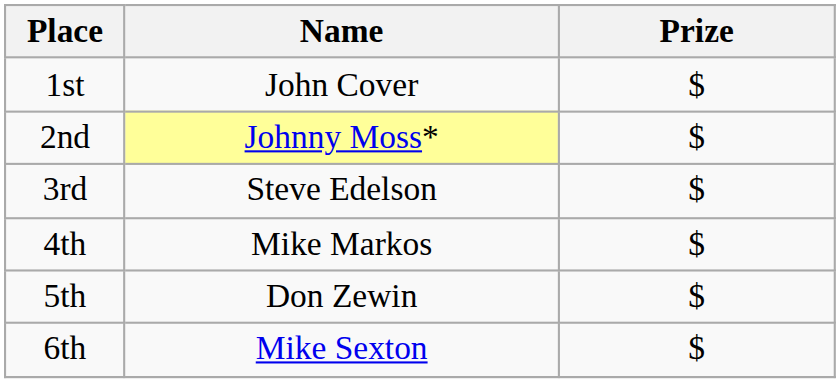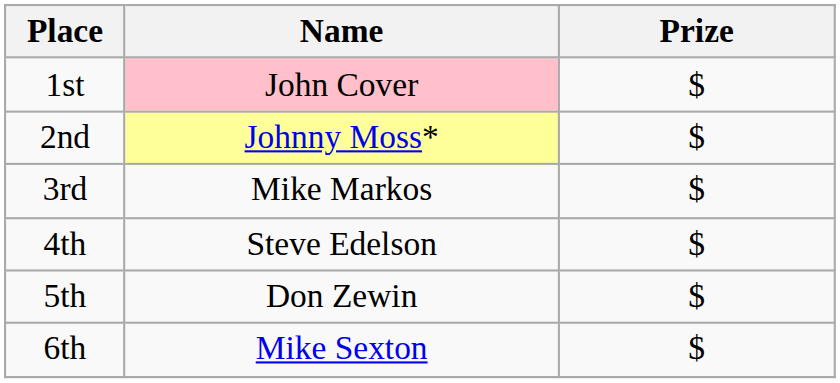 <table class="wikitable">
 <tr>
 <th width="50">Place</th>
 <th width="200">Name</th>
 <th width="125">Prize</th>
 </tr>
 <tr>
 <td align = "center">1st</td>
-<td align = "center">John Cover</td>
+<td align = "center" style="background: pink;">John Cover</td>
 <td align = "center">$</td>
 </tr>
 <tr>
 <td align = "center">2nd</td>
 <td align = "center" bgcolor="#FFFF99"><a href='#'>Johnny Moss</a>*</td>
 <td align = "center">$</td>
 </tr>
 <tr>
 <td align = "center">3rd</td>
-<td align = "center">Steve Edelson</td>
+<td align = "center">Mike Markos</td>
 <td align = "center">$</td>
 </tr>
 <tr>
 <td align = "center">4th</td>
-<td align = "center">Mike Markos</td>
+<td align = "center">Steve Edelson</td>
 <td align = "center">$</td>
 </tr>
 <tr>
 <td align = "center">5th</td>
 <td align = "center">Don Zewin</td>
 <td align = "center">$</td>
 </tr>
 <tr>
 <td align = "center">6th</td>
 <td align = "center"><a href='#'>Mike Sexton</a></td>
 <td align = "center">$</td>
 </tr>
 <tr>
 </tr>
 </table>
